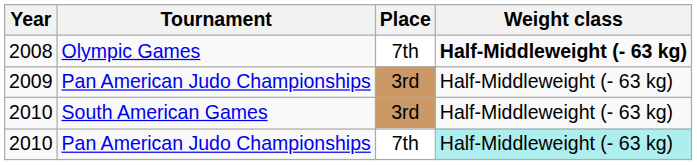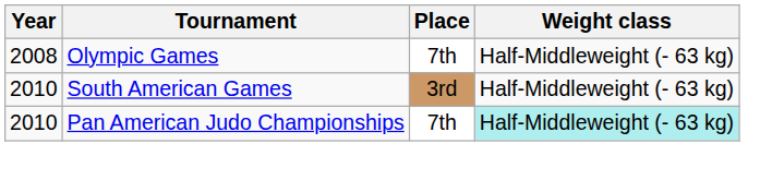 <table class=wikitable>
 <tr>
 <th>Year</th>
 <th>Tournament</th>
 <th>Place</th>
 <th>Weight class</th>
 </tr>
 <tr>
 <td>2008</td>
 <td><a href='#'>Olympic Games</a></td>
 <td bgcolor="white" align="center">7th</td>
-<td><strong>Half-Middleweight (- 63 kg)</strong></td>
-</tr>
-<tr>
-<td>2009</td>
-<td><a href='#'>Pan American Judo Championships</a></td>
-<td bgcolor="cc9966" align="center">3rd</td>
 <td>Half-Middleweight (- 63 kg)</td>
 </tr>
 <tr>
 <td>2010</td>
 <td><a href='#'>South American Games</a></td>
 <td bgcolor="cc9966" align="center">3rd</td>
 <td>Half-Middleweight (- 63 kg)</td>
 </tr>
 <tr>
 <td>2010</td>
 <td><a href='#'>Pan American Judo Championships</a></td>
 <td bgcolor="white" align="center">7th</td>
 <td style="background: paleturquoise;">Half-Middleweight (- 63 kg)</td>
 </tr>
 </table>
